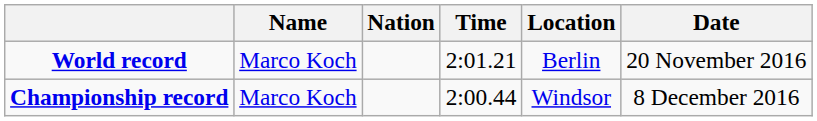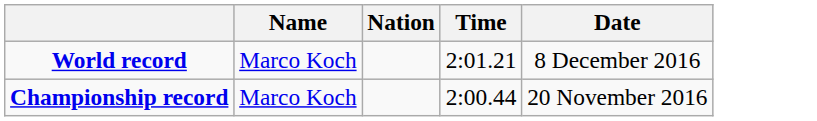 <table class=wikitable style=text-align:center>
 <tr>
 <th></th>
 <th>Name</th>
 <th>Nation</th>
 <th>Time</th>
-<th>Location</th>
 <th>Date</th>
 </tr>
 <tr>
 <td><strong><a href='#'>World record</a></strong></td>
 <td align=left><a href='#'>Marco Koch</a></td>
 <td align=left></td>
 <td align=left>2:01.21</td>
-<td><a href='#'>Berlin</a></td>
-<td>20 November 2016</td>
+<td>8 December 2016</td>
 </tr>
 <tr>
 <td><strong><a href='#'>Championship record</a></strong></td>
 <td align=left><a href='#'>Marco Koch</a></td>
 <td align=left></td>
 <td align=left>2:00.44</td>
-<td><a href='#'>Windsor</a></td>
-<td>8 December 2016</td>
+<td>20 November 2016</td>
 </tr>
 </table>
